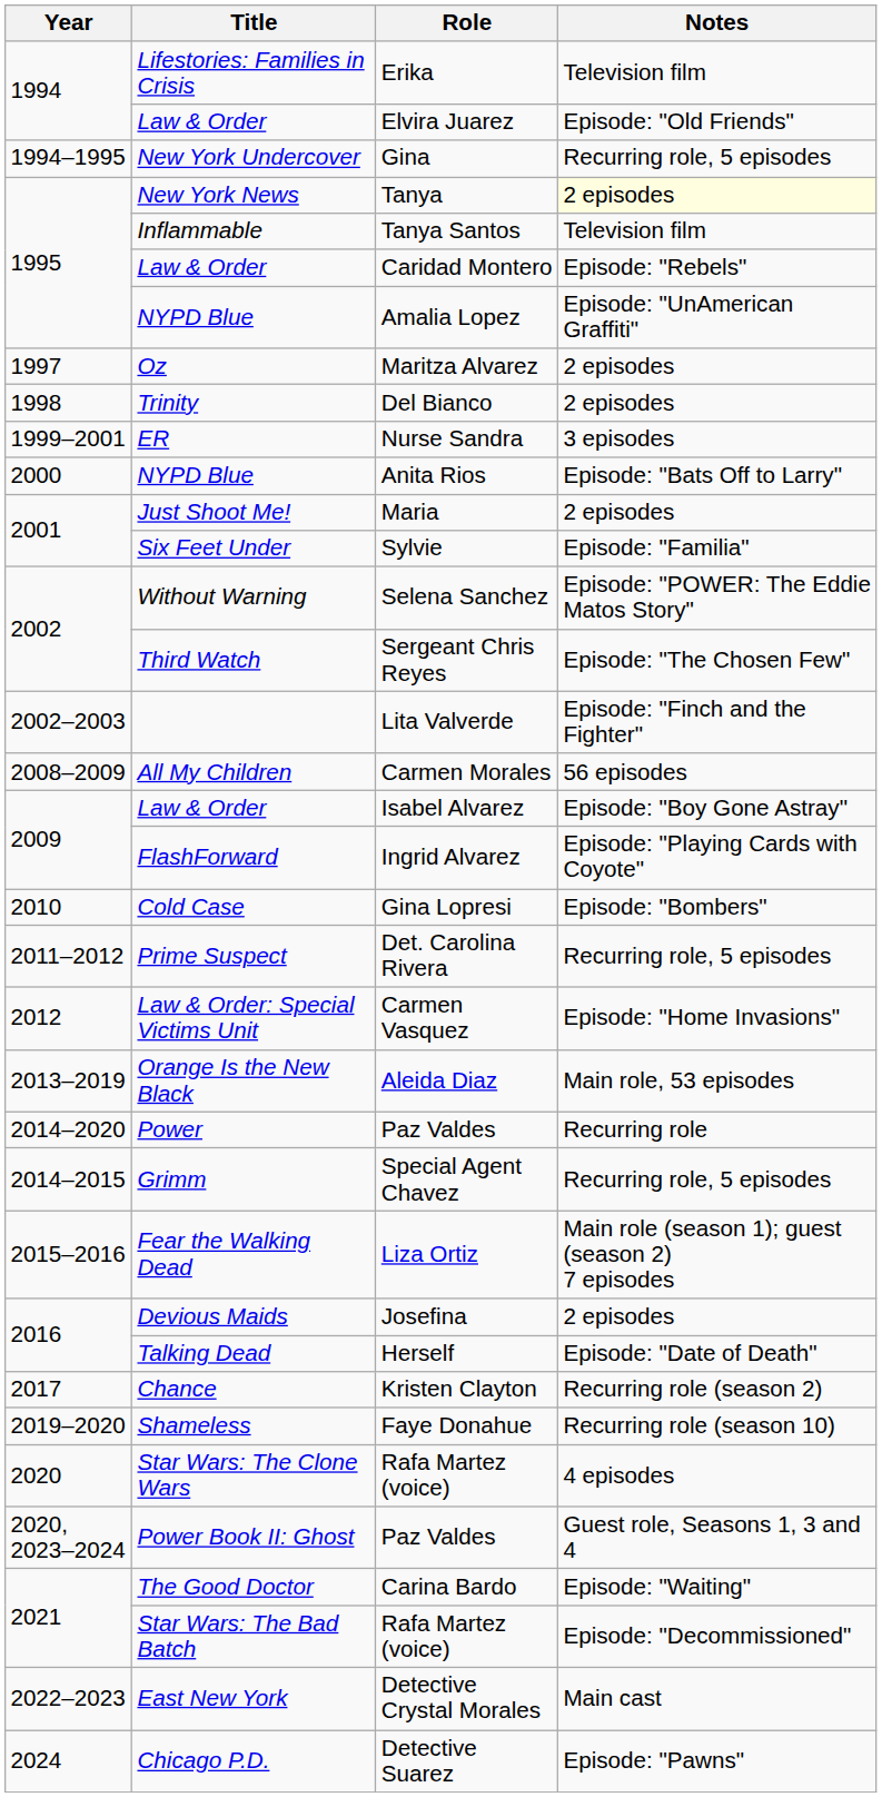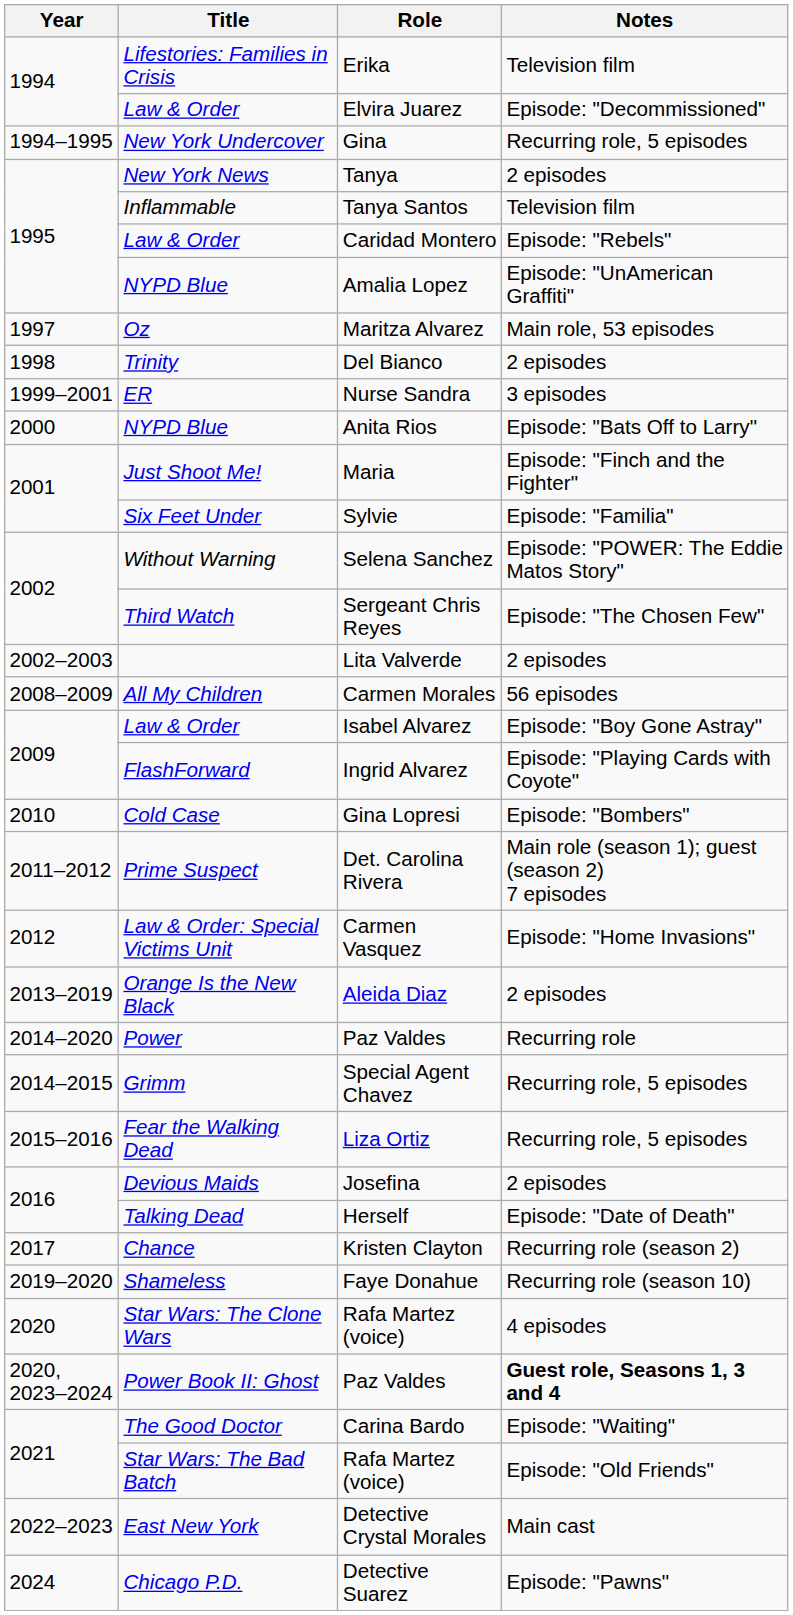 <table class="wikitable sortable">
 <tr>
 <th>Year</th>
 <th>Title</th>
 <th>Role</th>
 <th class="unsortable">Notes</th>
 </tr>
 <tr>
 <td rowspan="2">1994</td>
 <td><em><a href='#'>Lifestories: Families in Crisis</a></em></td>
 <td>Erika</td>
 <td>Television film</td>
 </tr>
 <tr>
 <td><em><a href='#'>Law & Order</a></em></td>
 <td>Elvira Juarez</td>
-<td>Episode: "Old Friends"</td>
+<td>Episode: "Decommissioned"</td>
 </tr>
 <tr>
 <td>1994–1995</td>
 <td><em><a href='#'>New York Undercover</a></em></td>
 <td>Gina</td>
 <td>Recurring role, 5 episodes</td>
 </tr>
 <tr>
 <td rowspan="4">1995</td>
 <td><em><a href='#'>New York News</a></em></td>
 <td>Tanya</td>
-<td style="background: lightyellow;">2 episodes</td>
+<td>2 episodes</td>
 </tr>
 <tr>
 <td><em>Inflammable</em></td>
 <td>Tanya Santos</td>
 <td>Television film</td>
 </tr>
 <tr>
 <td><em><a href='#'>Law & Order</a></em></td>
 <td>Caridad Montero</td>
 <td>Episode: "Rebels"</td>
 </tr>
 <tr>
 <td><em><a href='#'>NYPD Blue</a></em></td>
 <td>Amalia Lopez</td>
 <td>Episode: "UnAmerican Graffiti"</td>
 </tr>
 <tr>
 <td>1997</td>
 <td><em><a href='#'>Oz</a></em></td>
 <td>Maritza Alvarez</td>
-<td>2 episodes</td>
+<td>Main role, 53 episodes</td>
 </tr>
 <tr>
 <td>1998</td>
 <td><em><a href='#'>Trinity</a></em></td>
 <td>Del Bianco</td>
 <td>2 episodes</td>
 </tr>
 <tr>
 <td>1999–2001</td>
 <td><em><a href='#'>ER</a></em></td>
 <td>Nurse Sandra</td>
 <td>3 episodes</td>
 </tr>
 <tr>
 <td>2000</td>
 <td><em><a href='#'>NYPD Blue</a></em></td>
 <td>Anita Rios</td>
 <td>Episode: "Bats Off to Larry"</td>
 </tr>
 <tr>
 <td rowspan="2">2001</td>
 <td><em><a href='#'>Just Shoot Me!</a></em></td>
 <td>Maria</td>
-<td>2 episodes</td>
+<td>Episode: "Finch and the Fighter"</td>
 </tr>
 <tr>
 <td><em><a href='#'>Six Feet Under</a></em></td>
 <td>Sylvie</td>
 <td>Episode: "Familia"</td>
 </tr>
 <tr>
 <td rowspan="2">2002</td>
 <td><em>Without Warning</em></td>
 <td>Selena Sanchez</td>
 <td>Episode: "POWER: The Eddie Matos Story"</td>
 </tr>
 <tr>
 <td><em><a href='#'>Third Watch</a></em></td>
 <td>Sergeant Chris Reyes</td>
 <td>Episode: "The Chosen Few"</td>
 </tr>
 <tr>
 <td>2002–2003</td>
 <td><em></em></td>
 <td>Lita Valverde</td>
-<td>Episode: "Finch and the Fighter"</td>
+<td>2 episodes</td>
 </tr>
 <tr>
 <td>2008–2009</td>
 <td><em><a href='#'>All My Children</a></em></td>
 <td>Carmen Morales</td>
 <td>56 episodes</td>
 </tr>
 <tr>
 <td rowspan="2">2009</td>
 <td><em><a href='#'>Law & Order</a></em></td>
 <td>Isabel Alvarez</td>
 <td>Episode: "Boy Gone Astray"</td>
 </tr>
 <tr>
 <td><em><a href='#'>FlashForward</a></em></td>
 <td>Ingrid Alvarez</td>
 <td>Episode: "Playing Cards with Coyote"</td>
 </tr>
 <tr>
 <td>2010</td>
 <td><em><a href='#'>Cold Case</a></em></td>
 <td>Gina Lopresi</td>
 <td>Episode: "Bombers"</td>
 </tr>
 <tr>
 <td>2011–2012</td>
 <td><em><a href='#'>Prime Suspect</a></em></td>
 <td>Det. Carolina Rivera</td>
-<td>Recurring role, 5 episodes</td>
+<td>Main role (season 1); guest (season 2)<br>7 episodes</td>
 </tr>
 <tr>
 <td>2012</td>
 <td><em><a href='#'>Law & Order: Special Victims Unit</a></em></td>
 <td>Carmen Vasquez</td>
 <td>Episode: "Home Invasions"</td>
 </tr>
 <tr>
 <td>2013–2019</td>
 <td><em><a href='#'>Orange Is the New Black</a></em></td>
 <td><a href='#'>Aleida Diaz</a></td>
-<td>Main role, 53 episodes</td>
+<td>2 episodes</td>
 </tr>
 <tr>
 <td>2014–2020</td>
 <td><em><a href='#'>Power</a></em></td>
 <td>Paz Valdes</td>
 <td>Recurring role</td>
 </tr>
 <tr>
 <td>2014–2015</td>
 <td><em><a href='#'>Grimm</a></em></td>
 <td>Special Agent Chavez</td>
 <td>Recurring role, 5 episodes</td>
 </tr>
 <tr>
 <td>2015–2016</td>
 <td><em><a href='#'>Fear the Walking Dead</a></em></td>
 <td><a href='#'>Liza Ortiz</a></td>
-<td>Main role (season 1); guest (season 2)<br>7 episodes</td>
+<td>Recurring role, 5 episodes</td>
 </tr>
 <tr>
 <td rowspan="2">2016</td>
 <td><em><a href='#'>Devious Maids</a></em></td>
 <td>Josefina</td>
 <td>2 episodes</td>
 </tr>
 <tr>
 <td><em><a href='#'>Talking Dead</a></em></td>
 <td>Herself</td>
 <td>Episode: "Date of Death"</td>
 </tr>
 <tr>
 <td>2017</td>
 <td><em><a href='#'>Chance</a></em></td>
 <td>Kristen Clayton</td>
 <td>Recurring role (season 2)</td>
 </tr>
 <tr>
 <td>2019–2020</td>
 <td><em><a href='#'>Shameless</a></em></td>
 <td>Faye Donahue</td>
 <td>Recurring role (season 10)</td>
 </tr>
 <tr>
 <td>2020</td>
 <td><em><a href='#'>Star Wars: The Clone Wars</a></em></td>
 <td>Rafa Martez (voice)</td>
 <td>4 episodes</td>
 </tr>
 <tr>
 <td>2020, 2023–2024</td>
 <td><em><a href='#'>Power Book II: Ghost</a></em></td>
 <td>Paz Valdes</td>
-<td>Guest role, Seasons 1, 3 and 4</td>
+<td><strong>Guest role, Seasons 1, 3 and 4</strong></td>
 </tr>
 <tr>
 <td rowspan="2">2021</td>
 <td><em><a href='#'>The Good Doctor</a></em></td>
 <td>Carina Bardo</td>
 <td>Episode: "Waiting"</td>
 </tr>
 <tr>
 <td><em><a href='#'>Star Wars: The Bad Batch</a></em></td>
 <td>Rafa Martez (voice)</td>
-<td>Episode: "Decommissioned"</td>
+<td>Episode: "Old Friends"</td>
 </tr>
 <tr>
 <td>2022–2023</td>
 <td><em><a href='#'>East New York</a></em></td>
 <td>Detective Crystal Morales</td>
 <td>Main cast</td>
 </tr>
 <tr>
 <td>2024</td>
 <td><em><a href='#'>Chicago P.D.</a></td>
 <td>Detective Suarez</td>
 <td>Episode: "Pawns"</td>
 </tr>
 </table>
